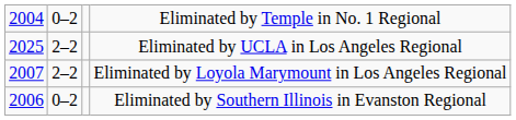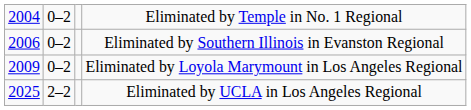 <table class="wikitable">
 <tr align="center">
 <td><a href='#'>2004</a></td>
 <td>0–2</td>
 <td></td>
 <td>Eliminated by <a href='#'>Temple</a> in No. 1 Regional</td>
 </tr>
 <tr align="center">
+<td><a href='#'>2006</a></td>
+<td>0–2</td>
+<td></td>
+<td>Eliminated by <a href='#'>Southern Illinois</a> in Evanston Regional</td>
+</tr>
+<tr align="center">
+<td><a href='#'>2009</a></td>
+<td>0–2</td>
+<td></td>
+<td>Eliminated by <a href='#'>Loyola Marymount</a> in Los Angeles Regional</td>
+</tr>
+<tr align="center">
 <td><a href='#'>2025</a></td>
 <td>2–2</td>
 <td></td>
 <td>Eliminated by <a href='#'>UCLA</a> in Los Angeles Regional</td>
 </tr>
-<tr align="center">
-<td><a href='#'>2007</a></td>
-<td>2–2</td>
-<td></td>
-<td>Eliminated by <a href='#'>Loyola Marymount</a> in Los Angeles Regional</td>
-</tr>
-<tr align="center">
-<td><a href='#'>2006</a></td>
-<td>0–2</td>
-<td></td>
-<td>Eliminated by <a href='#'>Southern Illinois</a> in Evanston Regional</td>
-</tr>
 </table>
